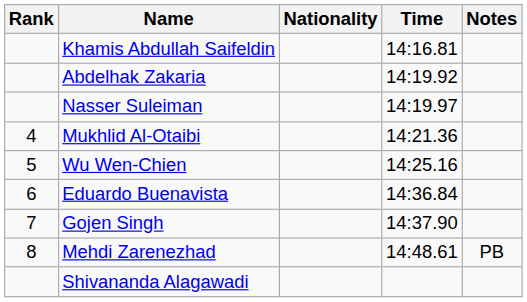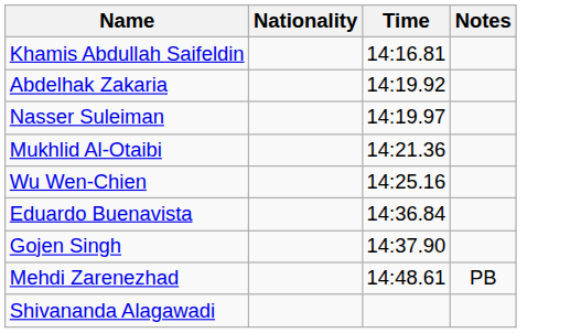 <table class="wikitable sortable" style="text-align:center">
 <tr>
-<th>Rank</th>
 <th>Name</th>
 <th>Nationality</th>
 <th>Time</th>
 <th>Notes</th>
 </tr>
 <tr>
-<td></td>
 <td align=left><a href='#'>Khamis Abdullah Saifeldin</a></td>
 <td align=left></td>
 <td>14:16.81</td>
 <td></td>
 </tr>
 <tr>
-<td></td>
 <td align=left><a href='#'>Abdelhak Zakaria</a></td>
 <td align=left></td>
 <td>14:19.92</td>
 <td></td>
 </tr>
 <tr>
-<td></td>
 <td align=left><a href='#'>Nasser Suleiman</a></td>
 <td align=left></td>
 <td>14:19.97</td>
 <td></td>
 </tr>
 <tr>
-<td>4</td>
 <td align=left><a href='#'>Mukhlid Al-Otaibi</a></td>
 <td align=left></td>
 <td>14:21.36</td>
 <td></td>
 </tr>
 <tr>
-<td>5</td>
 <td align=left><a href='#'>Wu Wen-Chien</a></td>
 <td align=left></td>
 <td>14:25.16</td>
 <td></td>
 </tr>
 <tr>
-<td>6</td>
 <td align=left><a href='#'>Eduardo Buenavista</a></td>
 <td align=left></td>
 <td>14:36.84</td>
 <td></td>
 </tr>
 <tr>
-<td>7</td>
 <td align=left><a href='#'>Gojen Singh</a></td>
 <td align=left></td>
 <td>14:37.90</td>
 <td></td>
 </tr>
 <tr>
-<td>8</td>
 <td align=left><a href='#'>Mehdi Zarenezhad</a></td>
 <td align=left></td>
 <td>14:48.61</td>
 <td>PB</td>
 </tr>
 <tr>
-<td></td>
 <td align=left><a href='#'>Shivananda Alagawadi</a></td>
 <td align=left></td>
 <td></td>
 <td></td>
 </tr>
 </table>
